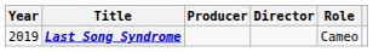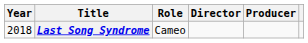 <table class="wikitable plainrowheaders">
 <tr>
 <th>Year</th>
 <th>Title</th>
+<th>Role</th>
+<th>Director</th>
 <th>Producer</th>
-<th>Director</th>
-<th>Role</th>
 <th></th>
 </tr>
 <tr>
-<td>2019</td>
+<td>2018</td>
 <th scope=row><em><a href='#'>Last Song Syndrome</a></em></th>
+<td>Cameo</td>
 <td></td>
 <td></td>
-<td>Cameo</td>
 <td style="text-align:center;"></td>
 </tr>
 </table>
